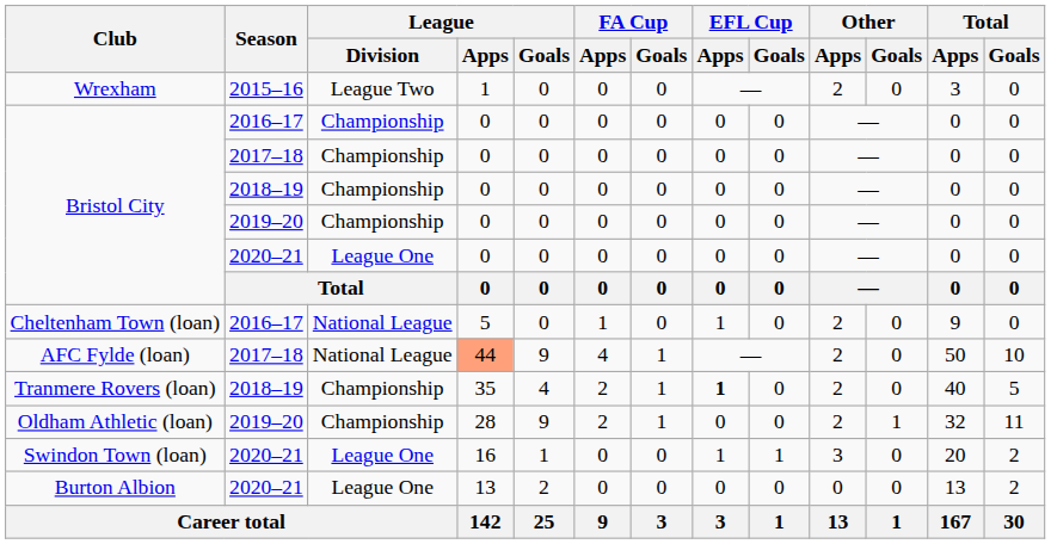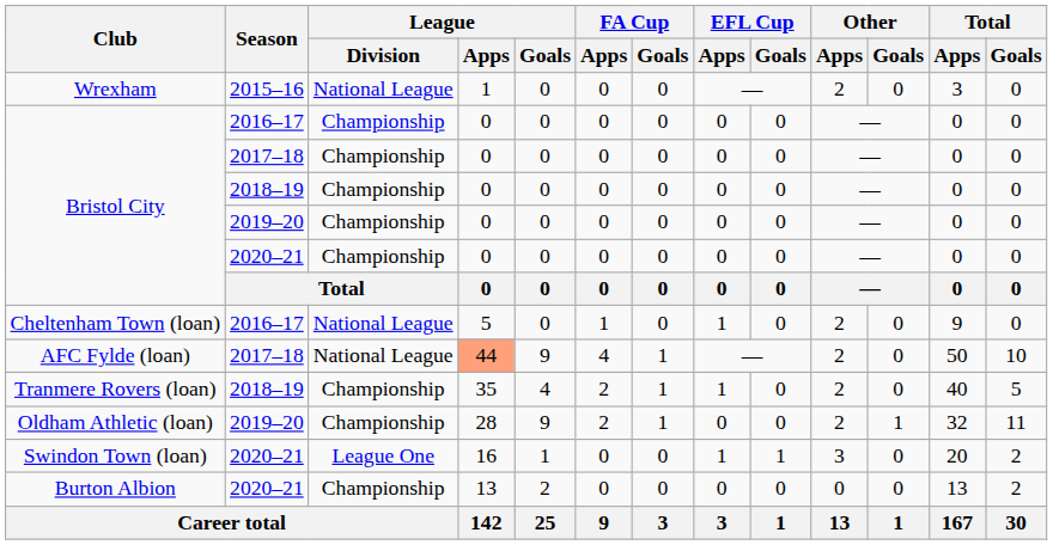 <table class=wikitable style="text-align: center">
 <tr>
 <th rowspan=2>Club</th>
 <th rowspan=2>Season</th>
 <th colspan=3>League</th>
 <th colspan=2><a href='#'>FA Cup</a></th>
 <th colspan=2><a href='#'>EFL Cup</a></th>
 <th colspan=2>Other</th>
 <th colspan=2>Total</th>
 </tr>
 <tr>
 <th>Division</th>
 <th>Apps</th>
 <th>Goals</th>
 <th>Apps</th>
 <th>Goals</th>
 <th>Apps</th>
 <th>Goals</th>
 <th>Apps</th>
 <th>Goals</th>
 <th>Apps</th>
 <th>Goals</th>
 </tr>
 <tr>
 <td><a href='#'>Wrexham</a></td>
 <td><a href='#'>2015–16</a></td>
-<td>League Two</td>
+<td><a href='#'>National League</a></td>
 <td>1</td>
 <td>0</td>
 <td>0</td>
 <td>0</td>
 <td colspan=2>—</td>
 <td>2</td>
 <td>0</td>
 <td>3</td>
 <td>0</td>
 </tr>
 <tr>
 <td rowspan=6><a href='#'>Bristol City</a></td>
 <td><a href='#'>2016–17</a></td>
 <td><a href='#'>Championship</a></td>
 <td>0</td>
 <td>0</td>
 <td>0</td>
 <td>0</td>
 <td>0</td>
 <td>0</td>
 <td colspan=2>—</td>
 <td>0</td>
 <td>0</td>
 </tr>
 <tr>
 <td><a href='#'>2017–18</a></td>
 <td>Championship</td>
 <td>0</td>
 <td>0</td>
 <td>0</td>
 <td>0</td>
 <td>0</td>
 <td>0</td>
 <td colspan=2>—</td>
 <td>0</td>
 <td>0</td>
 </tr>
 <tr>
 <td><a href='#'>2018–19</a></td>
 <td>Championship</td>
 <td>0</td>
 <td>0</td>
 <td>0</td>
 <td>0</td>
 <td>0</td>
 <td>0</td>
 <td colspan=2>—</td>
 <td>0</td>
 <td>0</td>
 </tr>
 <tr>
 <td><a href='#'>2019–20</a></td>
 <td>Championship</td>
 <td>0</td>
 <td>0</td>
 <td>0</td>
 <td>0</td>
 <td>0</td>
 <td>0</td>
 <td colspan=2>—</td>
 <td>0</td>
 <td>0</td>
 </tr>
 <tr>
 <td><a href='#'>2020–21</a></td>
-<td><a href='#'>League One</a></td>
+<td>Championship</td>
 <td>0</td>
 <td>0</td>
 <td>0</td>
 <td>0</td>
 <td>0</td>
 <td>0</td>
 <td colspan=2>—</td>
 <td>0</td>
 <td>0</td>
 </tr>
 <tr>
 <th colspan=2>Total</th>
 <th>0</th>
 <th>0</th>
 <th>0</th>
 <th>0</th>
 <th>0</th>
 <th>0</th>
 <th colspan=2>—</th>
 <th>0</th>
 <th>0</th>
 </tr>
 <tr>
 <td><a href='#'>Cheltenham Town</a> (loan)</td>
 <td><a href='#'>2016–17</a></td>
 <td><a href='#'>National League</a></td>
 <td>5</td>
 <td>0</td>
 <td>1</td>
 <td>0</td>
 <td>1</td>
 <td>0</td>
 <td>2</td>
 <td>0</td>
 <td>9</td>
 <td>0</td>
 </tr>
 <tr>
 <td><a href='#'>AFC Fylde</a> (loan)</td>
 <td><a href='#'>2017–18</a></td>
 <td>National League</td>
 <td style="background: lightsalmon;">44</td>
 <td>9</td>
 <td>4</td>
 <td>1</td>
 <td colspan=2>—</td>
 <td>2</td>
 <td>0</td>
 <td>50</td>
 <td>10</td>
 </tr>
 <tr>
 <td><a href='#'>Tranmere Rovers</a> (loan)</td>
 <td><a href='#'>2018–19</a></td>
 <td>Championship</td>
 <td>35</td>
 <td>4</td>
 <td>2</td>
 <td>1</td>
-<td><strong>1</strong></td>
+<td>1</td>
 <td>0</td>
 <td>2</td>
 <td>0</td>
 <td>40</td>
 <td>5</td>
 </tr>
 <tr>
 <td><a href='#'>Oldham Athletic</a> (loan)</td>
 <td><a href='#'>2019–20</a></td>
 <td>Championship</td>
 <td>28</td>
 <td>9</td>
 <td>2</td>
 <td>1</td>
 <td>0</td>
 <td>0</td>
 <td>2</td>
 <td>1</td>
 <td>32</td>
 <td>11</td>
 </tr>
 <tr>
 <td><a href='#'>Swindon Town</a> (loan)</td>
 <td><a href='#'>2020–21</a></td>
 <td><a href='#'>League One</a></td>
 <td>16</td>
 <td>1</td>
 <td>0</td>
 <td>0</td>
 <td>1</td>
 <td>1</td>
 <td>3</td>
 <td>0</td>
 <td>20</td>
 <td>2</td>
 </tr>
 <tr>
 <td><a href='#'>Burton Albion</a></td>
 <td><a href='#'>2020–21</a></td>
-<td>League One</td>
+<td>Championship</td>
 <td>13</td>
 <td>2</td>
 <td>0</td>
 <td>0</td>
 <td>0</td>
 <td>0</td>
 <td>0</td>
 <td>0</td>
 <td>13</td>
 <td>2</td>
 </tr>
 <tr>
 <th colspan=3>Career total</th>
 <th>142</th>
 <th>25</th>
 <th>9</th>
 <th>3</th>
 <th>3</th>
 <th>1</th>
 <th>13</th>
 <th>1</th>
 <th>167</th>
 <th>30</th>
 </tr>
 </table>
